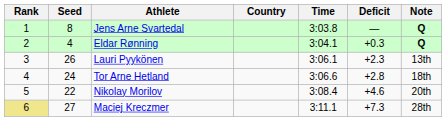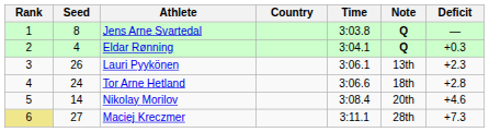 <table class="wikitable sortable" style="text-align:center" width=55%>
 <tr>
 <th>Rank</th>
 <th>Seed</th>
 <th>Athlete</th>
 <th>Country</th>
 <th>Time</th>
+<th>Note</th>
 <th>Deficit</th>
-<th>Note</th>
 </tr>
 <tr bgcolor=ccffcc>
 <td>1</td>
 <td>8</td>
 <td align=left><a href='#'>Jens Arne Svartedal</a></td>
 <td align=left></td>
 <td>3:03.8</td>
+<td><strong>Q</strong></td>
 <td>—</td>
-<td><strong>Q</strong></td>
 </tr>
 <tr bgcolor=ccffcc>
 <td>2</td>
 <td>4</td>
 <td align=left><a href='#'>Eldar Rønning</a></td>
 <td align=left></td>
 <td>3:04.1</td>
+<td><strong>Q</strong></td>
 <td>+0.3</td>
-<td><strong>Q</strong></td>
 </tr>
 <tr>
 <td>3</td>
 <td>26</td>
 <td align=left><a href='#'>Lauri Pyykönen</a></td>
 <td align=left></td>
 <td>3:06.1</td>
+<td>13th</td>
 <td>+2.3</td>
-<td>13th</td>
 </tr>
 <tr>
 <td>4</td>
 <td>24</td>
 <td align=left><a href='#'>Tor Arne Hetland</a></td>
 <td align=left></td>
 <td>3:06.6</td>
+<td>18th</td>
 <td>+2.8</td>
-<td>18th</td>
 </tr>
 <tr>
 <td>5</td>
-<td>22</td>
+<td>14</td>
 <td align=left><a href='#'>Nikolay Morilov</a></td>
 <td align=left></td>
 <td>3:08.4</td>
+<td>20th</td>
 <td>+4.6</td>
-<td>20th</td>
 </tr>
 <tr>
 <td style="background: khaki;">6</td>
 <td>27</td>
 <td align=left><a href='#'>Maciej Kreczmer</a></td>
 <td align=left></td>
 <td>3:11.1</td>
+<td>28th</td>
 <td>+7.3</td>
-<td>28th</td>
 </tr>
 </table>
